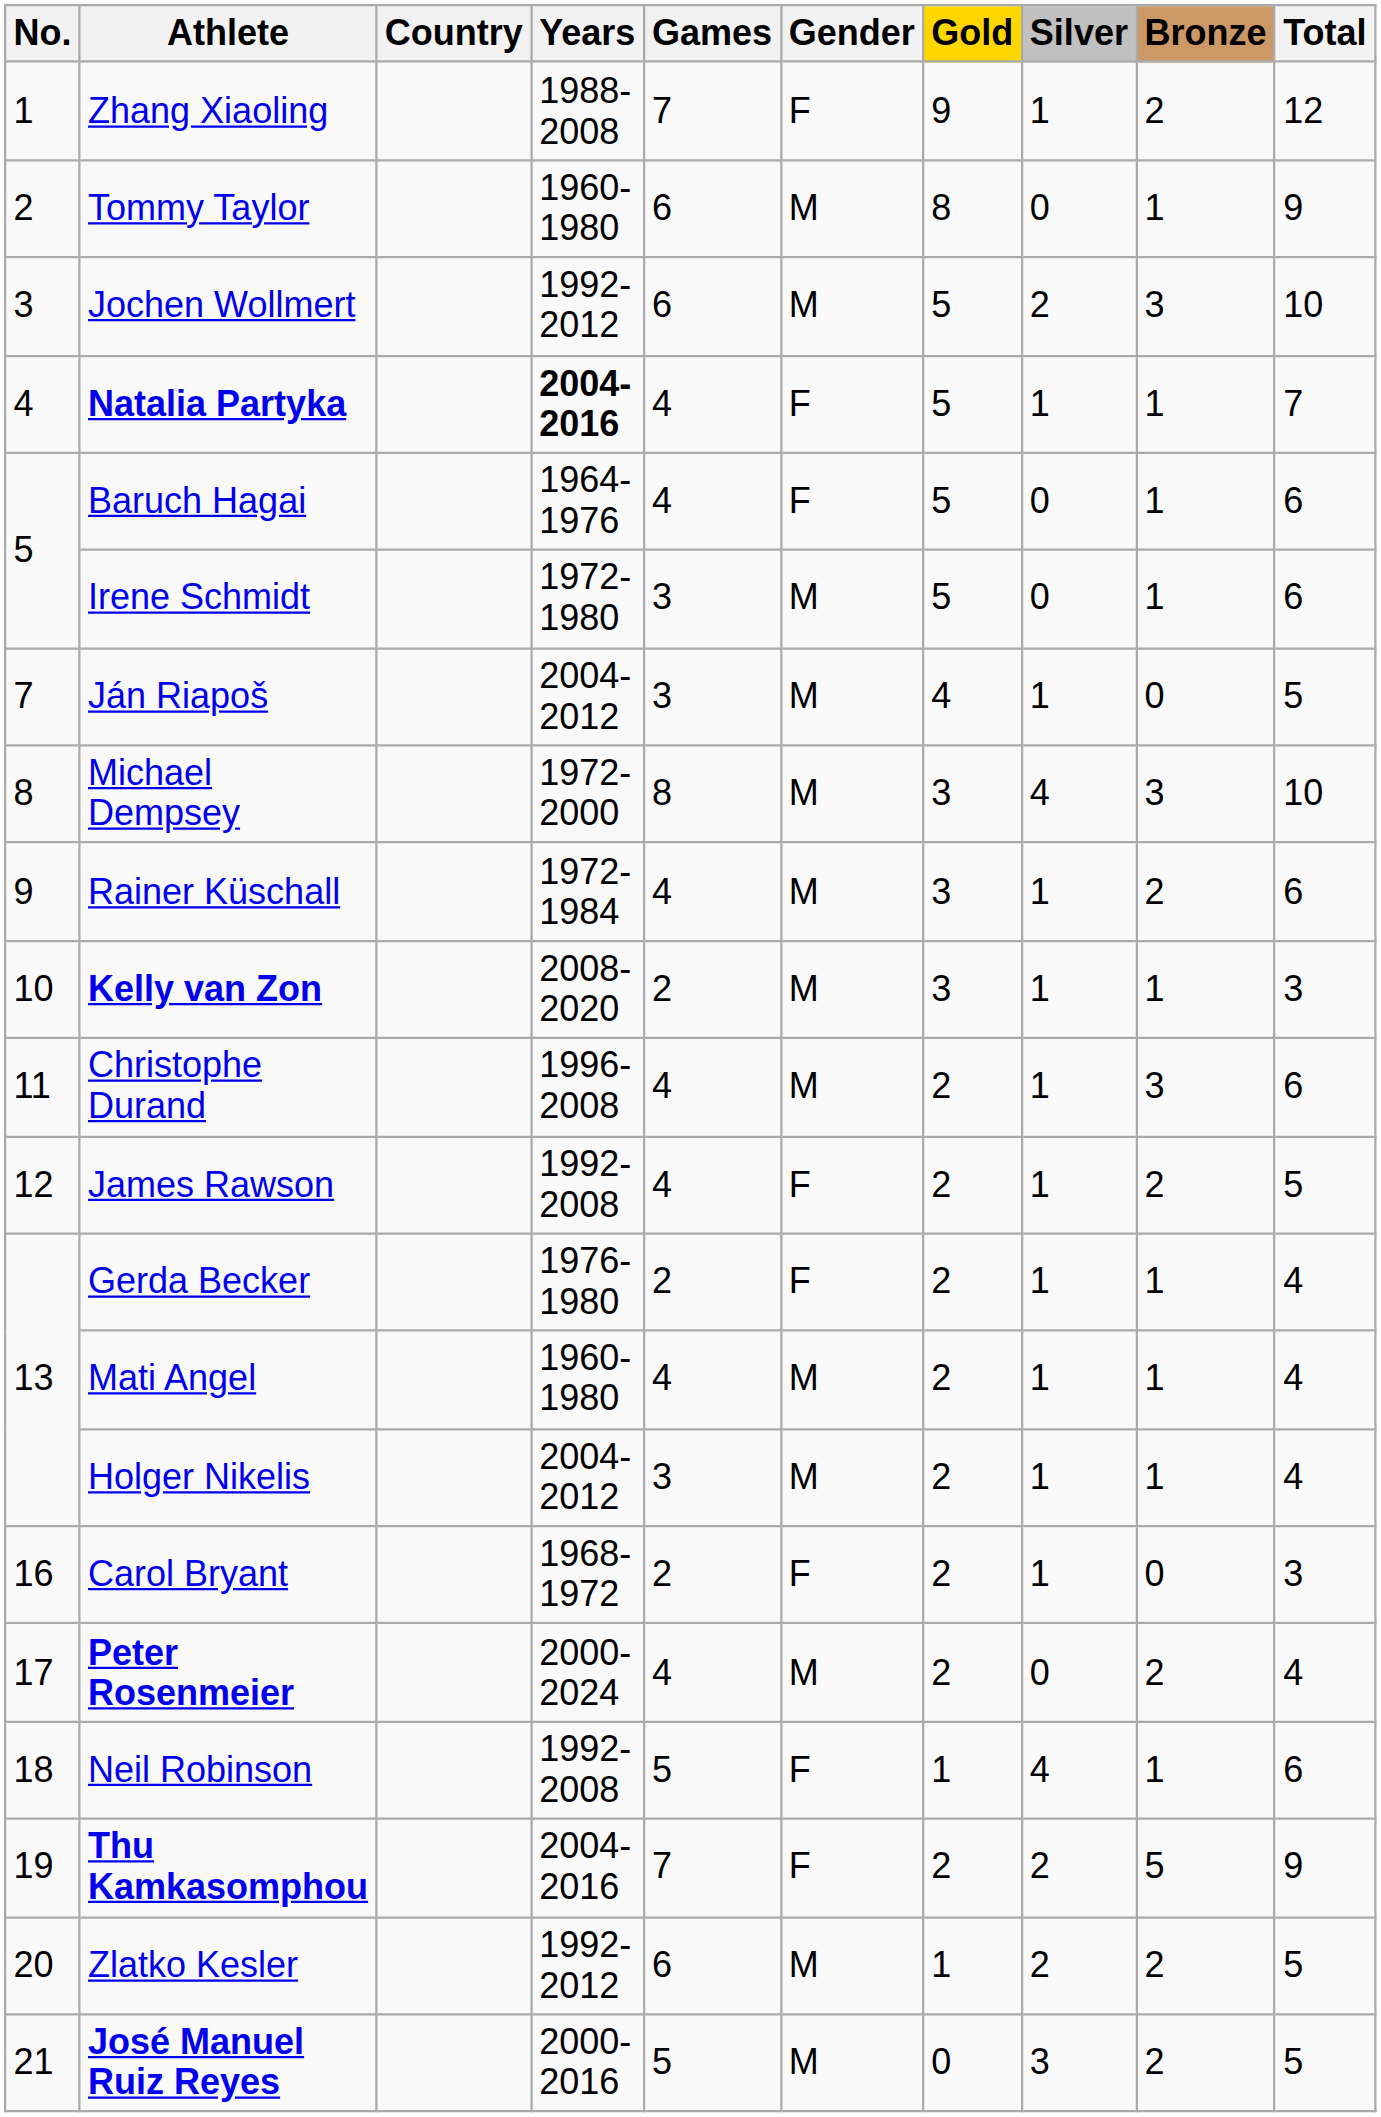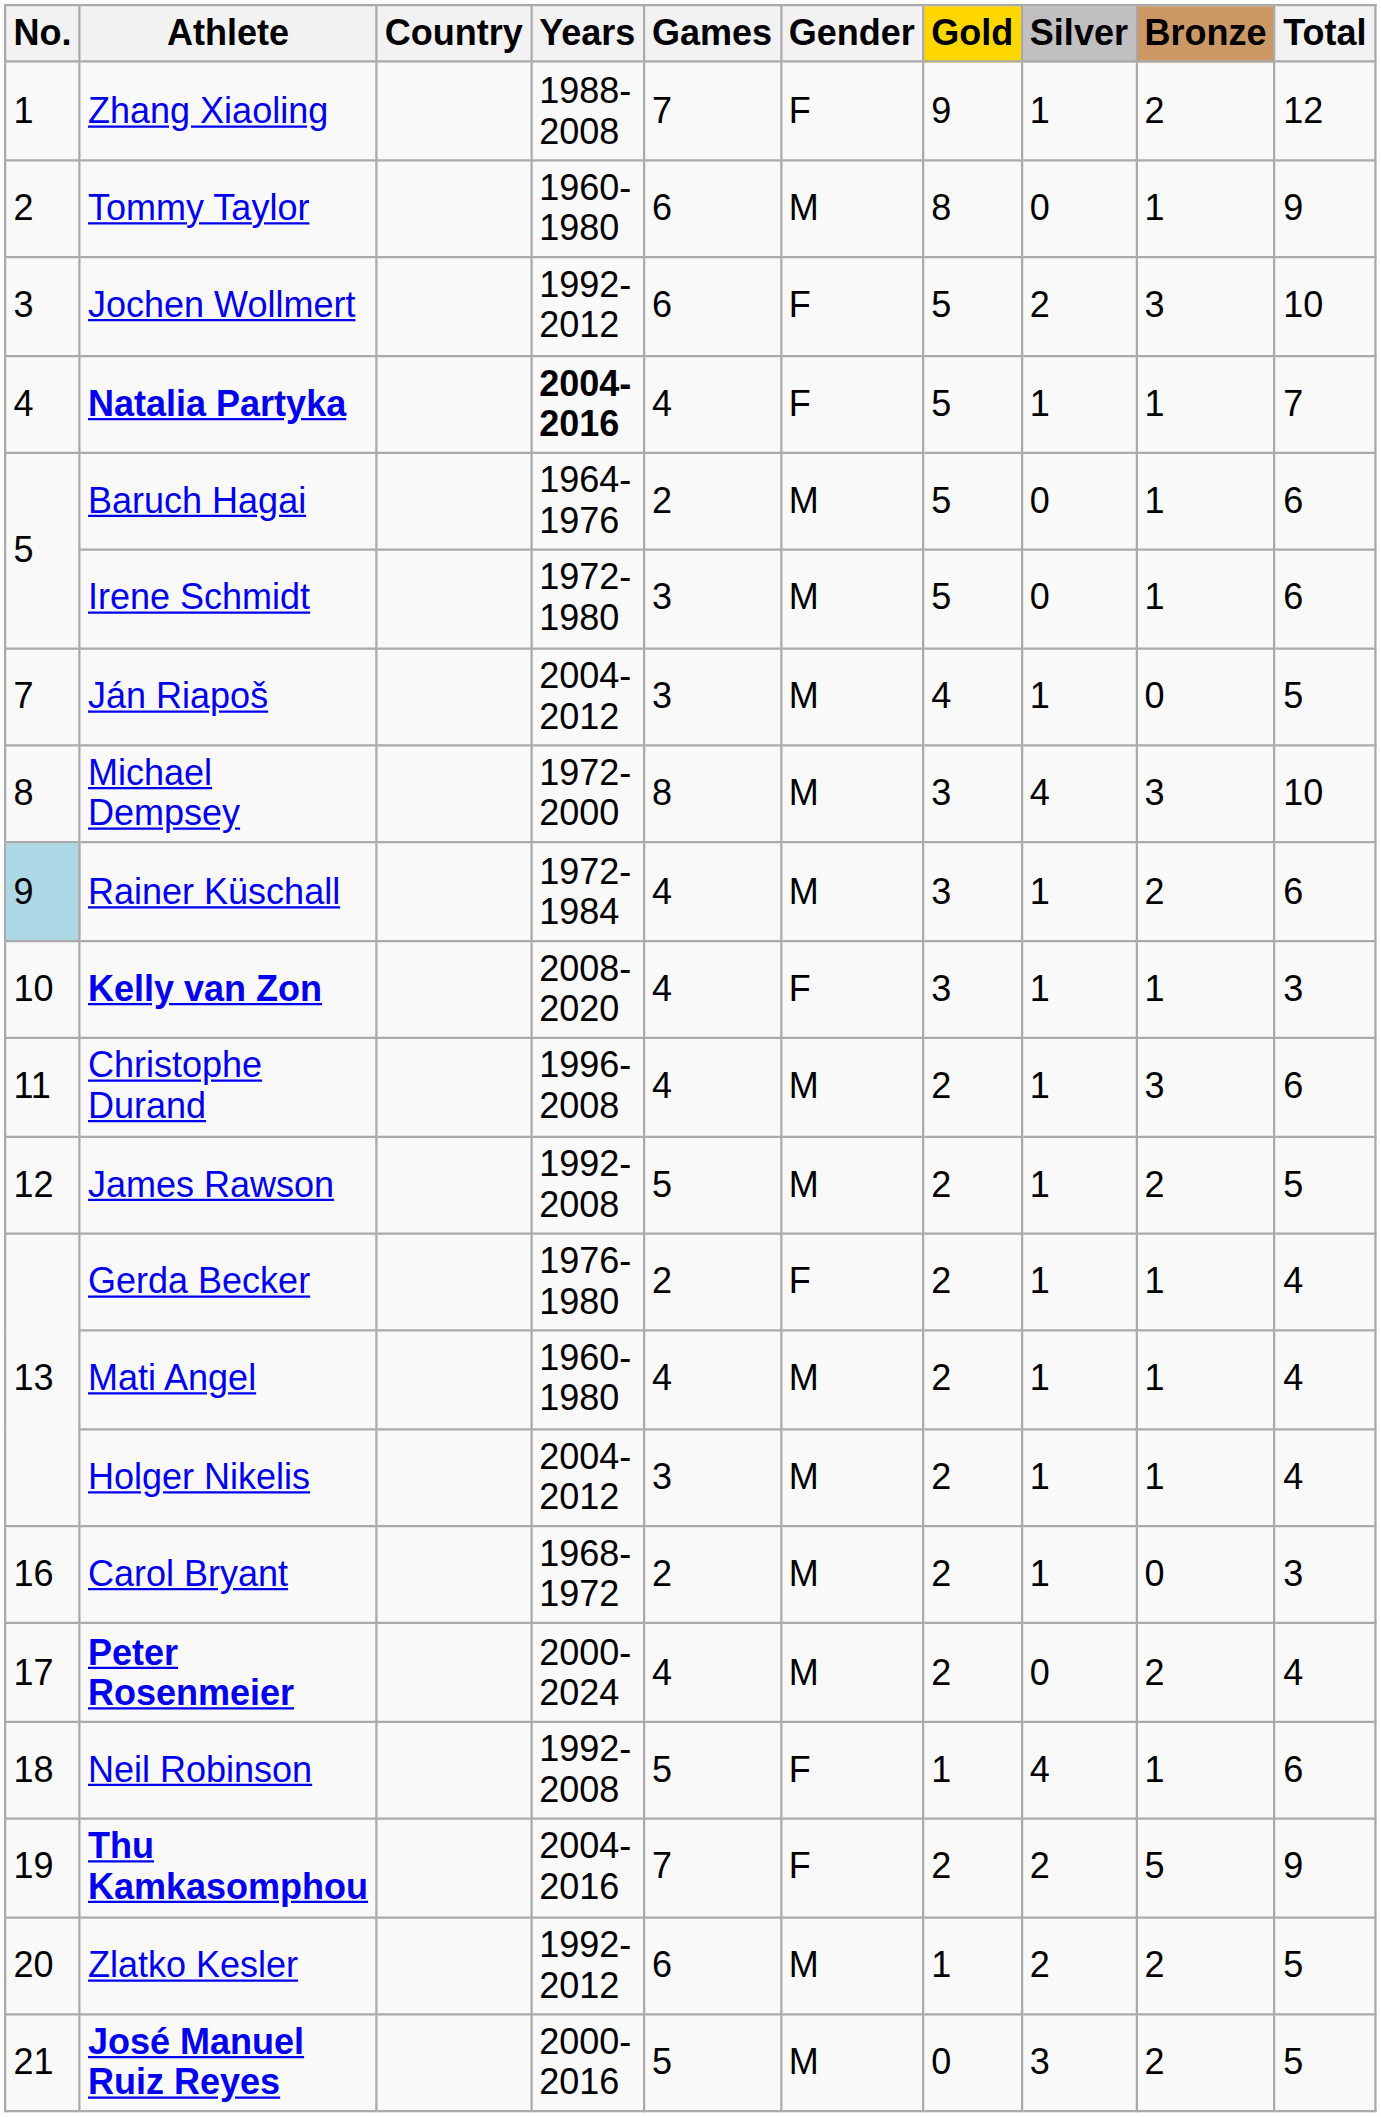 <table class="wikitable sortable">
 <tr>
 <th>No.</th>
 <th>Athlete</th>
 <th>Country</th>
 <th>Years</th>
 <th>Games</th>
 <th>Gender</th>
 <th style="background:gold; width:4.0em; font-weight:bold;">Gold</th>
 <th style="background:silver; width:4.0em; font-weight:bold;">Silver</th>
 <th style="background:#c96; width:4.0em; font-weight:bold;">Bronze</th>
 <th style="width:4.0em;">Total</th>
 </tr>
 <tr>
 <td>1</td>
 <td><a href='#'>Zhang Xiaoling</a></td>
 <td></td>
 <td>1988-2008</td>
 <td>7</td>
 <td>F</td>
 <td>9</td>
 <td>1</td>
 <td>2</td>
 <td>12</td>
 </tr>
 <tr>
 <td>2</td>
 <td><a href='#'>Tommy Taylor</a></td>
 <td></td>
 <td>1960-1980</td>
 <td>6</td>
 <td>M</td>
 <td>8</td>
 <td>0</td>
 <td>1</td>
 <td>9</td>
 </tr>
 <tr>
 <td>3</td>
 <td><a href='#'>Jochen Wollmert</a></td>
 <td></td>
 <td>1992-2012</td>
 <td>6</td>
-<td>M</td>
+<td>F</td>
 <td>5</td>
 <td>2</td>
 <td>3</td>
 <td>10</td>
 </tr>
 <tr>
 <td>4</td>
 <td><strong><a href='#'>Natalia Partyka</a></strong></td>
 <td></td>
 <td><strong>2004-2016</strong></td>
 <td>4</td>
 <td>F</td>
 <td>5</td>
 <td>1</td>
 <td>1</td>
 <td>7</td>
 </tr>
 <tr>
 <td rowspan="2">5</td>
 <td><a href='#'>Baruch Hagai</a></td>
 <td></td>
 <td>1964-1976</td>
-<td>4</td>
-<td>F</td>
+<td>2</td>
+<td>M</td>
 <td>5</td>
 <td>0</td>
 <td>1</td>
 <td>6</td>
 </tr>
 <tr>
 <td><a href='#'>Irene Schmidt</a></td>
 <td></td>
 <td>1972-1980</td>
 <td>3</td>
 <td>M</td>
 <td>5</td>
 <td>0</td>
 <td>1</td>
 <td>6</td>
 </tr>
 <tr>
 <td>7</td>
 <td><a href='#'>Ján Riapoš</a></td>
 <td></td>
 <td>2004-2012</td>
 <td>3</td>
 <td>M</td>
 <td>4</td>
 <td>1</td>
 <td>0</td>
 <td>5</td>
 </tr>
 <tr>
 <td>8</td>
 <td><a href='#'>Michael Dempsey</a></td>
 <td></td>
 <td>1972-2000</td>
 <td>8</td>
 <td>M</td>
 <td>3</td>
 <td>4</td>
 <td>3</td>
 <td>10</td>
 </tr>
 <tr>
-<td>9</td>
+<td style="background: lightblue;">9</td>
 <td><a href='#'>Rainer Küschall</a></td>
 <td></td>
 <td>1972-1984</td>
 <td>4</td>
 <td>M</td>
 <td>3</td>
 <td>1</td>
 <td>2</td>
 <td>6</td>
 </tr>
 <tr>
 <td>10</td>
 <td><strong><a href='#'>Kelly van Zon</a></strong></td>
 <td></td>
 <td>2008-2020</td>
-<td>2</td>
-<td>M</td>
+<td>4</td>
+<td>F</td>
 <td>3</td>
 <td>1</td>
 <td>1</td>
 <td>3</td>
 </tr>
 <tr>
 <td>11</td>
 <td><a href='#'>Christophe Durand</a></td>
 <td></td>
 <td>1996-2008</td>
 <td>4</td>
 <td>M</td>
 <td>2</td>
 <td>1</td>
 <td>3</td>
 <td>6</td>
 </tr>
 <tr>
 <td>12</td>
 <td><a href='#'>James Rawson</a></td>
 <td></td>
 <td>1992-2008</td>
-<td>4</td>
-<td>F</td>
+<td>5</td>
+<td>M</td>
 <td>2</td>
 <td>1</td>
 <td>2</td>
 <td>5</td>
 </tr>
 <tr>
 <td rowspan="3">13</td>
 <td><a href='#'>Gerda Becker</a></td>
 <td></td>
 <td>1976-1980</td>
 <td>2</td>
 <td>F</td>
 <td>2</td>
 <td>1</td>
 <td>1</td>
 <td>4</td>
 </tr>
 <tr>
 <td><a href='#'>Mati Angel</a></td>
 <td></td>
 <td>1960-1980</td>
 <td>4</td>
 <td>M</td>
 <td>2</td>
 <td>1</td>
 <td>1</td>
 <td>4</td>
 </tr>
 <tr>
 <td><a href='#'>Holger Nikelis</a></td>
 <td></td>
 <td>2004-2012</td>
 <td>3</td>
 <td>M</td>
 <td>2</td>
 <td>1</td>
 <td>1</td>
 <td>4</td>
 </tr>
 <tr>
 <td>16</td>
 <td><a href='#'>Carol Bryant</a></td>
 <td></td>
 <td>1968-1972</td>
 <td>2</td>
-<td>F</td>
+<td>M</td>
 <td>2</td>
 <td>1</td>
 <td>0</td>
 <td>3</td>
 </tr>
 <tr>
 <td>17</td>
 <td><strong><a href='#'>Peter Rosenmeier</a></strong></td>
 <td></td>
 <td>2000-2024</td>
 <td>4</td>
 <td>M</td>
 <td>2</td>
 <td>0</td>
 <td>2</td>
 <td>4</td>
 </tr>
 <tr>
 <td>18</td>
 <td><a href='#'>Neil Robinson</a></td>
 <td></td>
 <td>1992-2008</td>
 <td>5</td>
 <td>F</td>
 <td>1</td>
 <td>4</td>
 <td>1</td>
 <td>6</td>
 </tr>
 <tr>
 <td>19</td>
 <td><strong><a href='#'>Thu Kamkasomphou</a></strong></td>
 <td></td>
 <td>2004-2016</td>
 <td>7</td>
 <td>F</td>
 <td>2</td>
 <td>2</td>
 <td>5</td>
 <td>9</td>
 </tr>
 <tr>
 <td>20</td>
 <td><a href='#'>Zlatko Kesler</a></td>
 <td><br></td>
 <td>1992-2012</td>
 <td>6</td>
 <td>M</td>
 <td>1</td>
 <td>2</td>
 <td>2</td>
 <td>5</td>
 </tr>
 <tr>
 <td>21</td>
 <td><strong><a href='#'>José Manuel Ruiz Reyes</a></strong></td>
 <td></td>
 <td>2000-2016</td>
 <td>5</td>
 <td>M</td>
 <td>0</td>
 <td>3</td>
 <td>2</td>
 <td>5</td>
 </tr>
 </table>
